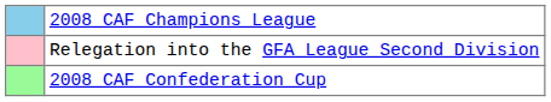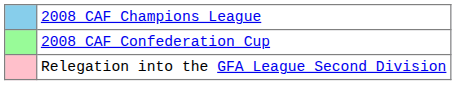 <table bgcolor="#f7f8ff" cellpadding="3" cellspacing="0" border="1" style="font-size: 95%; border: gray solid 1px; border-collapse: collapse;text-align:center;">
 <tr>
 <td style="background: #87ceeb;" width="20"></td>
 <td bgcolor="#ffffff" align="left"><a href='#'>2008 CAF Champions League</a></td>
 </tr>
 <tr>
+<td style="background: #98fb98" width="20"></td>
+<td bgcolor="#ffffff" align="left"><a href='#'>2008 CAF Confederation Cup</a></td>
+</tr>
+<tr>
 <td style="background: #ffc0cb;" width="20"></td>
 <td bgcolor="#ffffff" align="left">Relegation into the <a href='#'>GFA League Second Division</a></td>
 </tr>
-<tr>
-<td style="background: #98fb98" width="20"></td>
-<td bgcolor="#ffffff" align="left"><a href='#'>2008 CAF Confederation Cup</a></td>
-</tr>
 </table>
